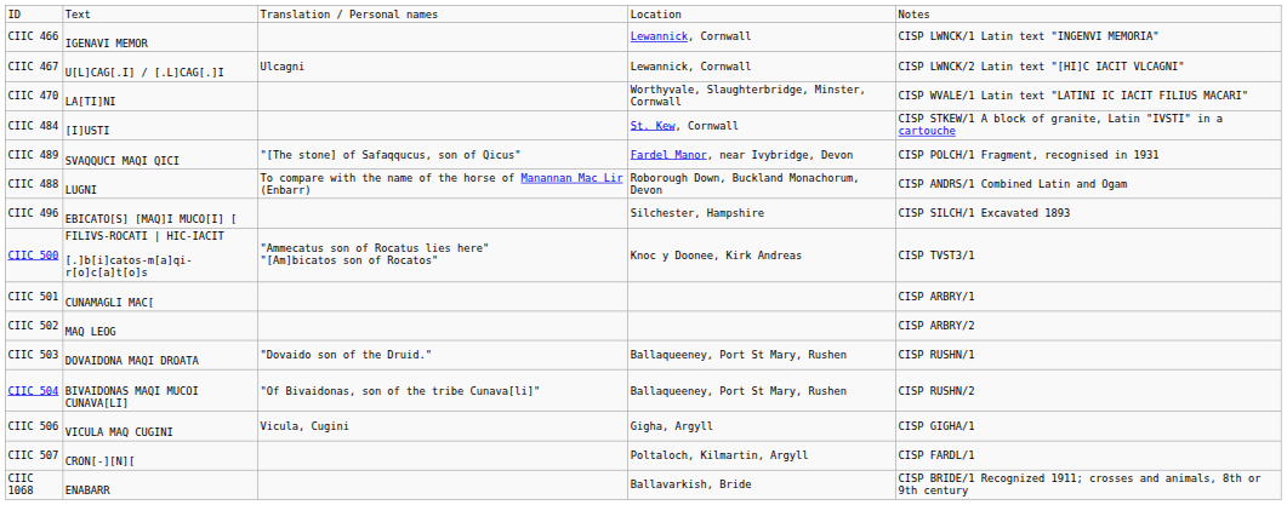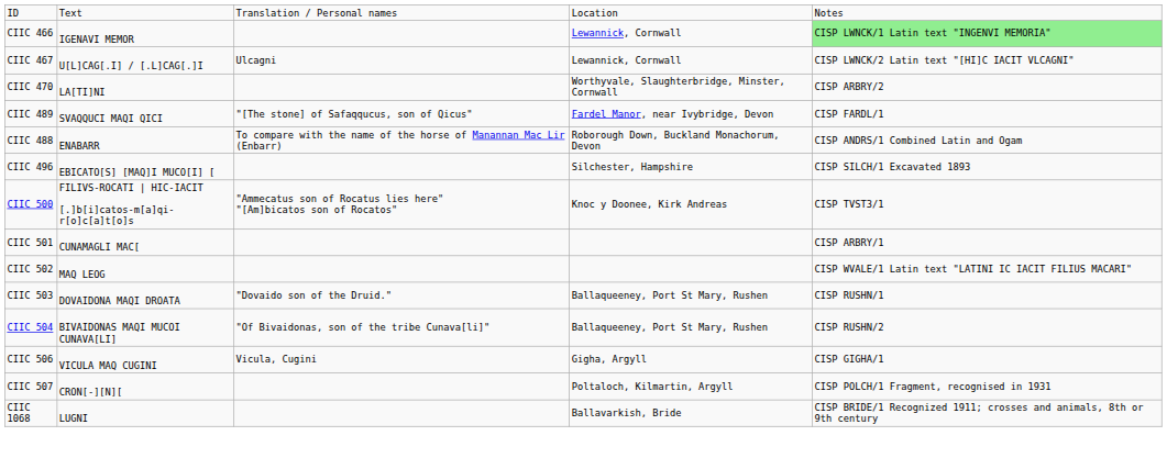 <table class="wikitable" style="text-align:left;">
 <tr>
 <td>ID</td>
 <td>Text</td>
 <td>Translation / Personal names</td>
 <td>Location</td>
 <td>Notes</td>
 </tr>
 <tr>
 <td>CIIC 466</td>
 <td><br>IGENAVI MEMOR</td>
 <td></td>
 <td><a href='#'>Lewannick</a>, Cornwall</td>
-<td>CISP LWNCK/1 Latin text "INGENVI MEMORIA"</td>
+<td style="background: lightgreen;">CISP LWNCK/1 Latin text "INGENVI MEMORIA"</td>
 </tr>
 <tr>
 <td>CIIC 467</td>
 <td><br>U[L]CAG[.I] / [.L]CAG[.]I</td>
 <td>Ulcagni</td>
 <td>Lewannick, Cornwall</td>
 <td>CISP LWNCK/2 Latin text "[HI]C IACIT VLCAGNI"</td>
 </tr>
 <tr>
 <td>CIIC 470</td>
 <td><br>LA[TI]NI</td>
 <td></td>
 <td>Worthyvale, Slaughterbridge, Minster, Cornwall</td>
-<td>CISP WVALE/1 Latin text "LATINI IC IACIT FILIUS MACARI"</td>
-</tr>
-<tr>
-<td>CIIC 484</td>
-<td><br>[I]USTI</td>
-<td></td>
-<td><a href='#'>St. Kew</a>, Cornwall</td>
-<td>CISP STKEW/1 A block of granite, Latin "IVSTI" in a <a href='#'>cartouche</a></td>
+<td>CISP ARBRY/2</td>
 </tr>
 <tr>
 <td>CIIC 489</td>
 <td><br>SVAQQUCI MAQI QICI</td>
 <td>"[The stone] of Safaqqucus, son of Qicus"</td>
 <td><a href='#'>Fardel Manor</a>, near Ivybridge, Devon</td>
-<td>CISP POLCH/1 Fragment, recognised in 1931</td>
+<td>CISP FARDL/1</td>
 </tr>
 <tr>
 <td>CIIC 488</td>
-<td><br>LUGNI</td>
+<td><br>ENABARR</td>
 <td>To compare with the name of the horse of <a href='#'>Manannan Mac Lir</a> (Enbarr)</td>
 <td>Roborough Down, Buckland Monachorum, Devon</td>
 <td>CISP ANDRS/1 Combined Latin and Ogam</td>
 </tr>
 <tr>
 <td>CIIC 496</td>
 <td><br>EBICATO[S] [MAQ]I MUCO[I] [</td>
 <td></td>
 <td>Silchester, Hampshire</td>
 <td>CISP SILCH/1 Excavated 1893</td>
 </tr>
 <tr>
 <td><a href='#'>CIIC 500</a></td>
 <td AMMECATI>FILIVS-ROCATI | HIC-IACIT<br><br><span>[.]b[i]catos-m[a]qi-r[o]c[a]t[o]s</span></td>
 <td>"Ammecatus son of Rocatus lies here"<br>"[Am]bicatos son of Rocatos"</td>
 <td>Knoc y Doonee, Kirk Andreas</td>
 <td>CISP TVST3/1</td>
 </tr>
 <tr>
 <td>CIIC 501</td>
 <td><br>CUNAMAGLI MAC[</td>
 <td></td>
 <td></td>
 <td>CISP ARBRY/1</td>
 </tr>
 <tr>
 <td>CIIC 502</td>
 <td><br>MAQ LEOG</td>
 <td></td>
 <td></td>
-<td>CISP ARBRY/2</td>
+<td>CISP WVALE/1 Latin text "LATINI IC IACIT FILIUS MACARI"</td>
 </tr>
 <tr>
 <td>CIIC 503</td>
 <td><br>DOVAIDONA MAQI DROATA</td>
 <td>"Dovaido son of the Druid."</td>
 <td>Ballaqueeney, Port St Mary, Rushen</td>
 <td>CISP RUSHN/1</td>
 </tr>
 <tr>
 <td><a href='#'>CIIC 504</a></td>
 <td>  <br> BIVAIDONAS MAQI MUCOI CUNAVA[LI]</td>
 <td>"Of Bivaidonas, son of the tribe Cunava[li]"</td>
 <td>Ballaqueeney, Port St Mary, Rushen</td>
 <td>CISP RUSHN/2</td>
 </tr>
 <tr>
 <td>CIIC 506</td>
 <td><br>VICULA MAQ CUGINI</td>
 <td>Vicula, Cugini</td>
 <td>Gigha, Argyll</td>
 <td>CISP GIGHA/1</td>
 </tr>
 <tr>
 <td>CIIC 507</td>
 <td><br>CRON[-][N][</td>
 <td></td>
 <td>Poltaloch, Kilmartin, Argyll</td>
-<td>CISP FARDL/1</td>
+<td>CISP POLCH/1 Fragment, recognised in 1931</td>
 </tr>
 <tr>
 <td>CIIC 1068</td>
-<td><br>ENABARR</td>
+<td><br>LUGNI</td>
 <td></td>
 <td>Ballavarkish, Bride</td>
 <td>CISP BRIDE/1 Recognized 1911; crosses and animals, 8th or 9th century</td>
 </tr>
 </table>
